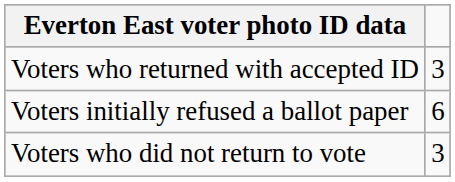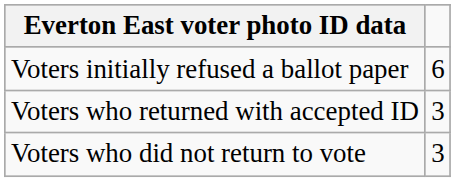 <table class="wikitable">
 <tr>
 <th>Everton East voter photo ID data</th>
+</tr>
+<tr>
+<td style="text-align:left">Voters initially refused a ballot paper</td>
+<td style="text-align:center">6</td>
 </tr>
 <tr>
 <td style="text-align:left">Voters who returned with accepted ID</td>
 <td style="text-align:center">3</td>
 </tr>
 <tr>
-<td style="text-align:left">Voters initially refused a ballot paper</td>
-<td style="text-align:center">6</td>
-</tr>
-<tr>
 <td style="text-align:left">Voters who did not return to vote</td>
 <td style="text-align:center">3</td>
 </tr>
 </table>
